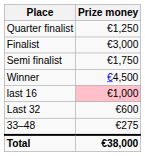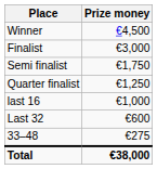 <table class="wikitable sortable">
 <tr>
 <th scope=col>Place</th>
 <th scope=col>Prize money</th>
 </tr>
 <tr>
-<td>Quarter finalist</td>
-<td style="text-align:right">€1,250</td>
+<td>Winner</td>
+<td style="text-align:right"><a href='#'>€</a>4,500</td>
 </tr>
 <tr>
 <td>Finalist</td>
 <td style="text-align:right">€3,000</td>
 </tr>
 <tr>
 <td>Semi finalist</td>
 <td style="text-align:right">€1,750</td>
 </tr>
 <tr>
-<td>Winner</td>
-<td style="text-align:right"><a href='#'>€</a>4,500</td>
+<td>Quarter finalist</td>
+<td style="text-align:right">€1,250</td>
 </tr>
 <tr>
 <td>last 16</td>
-<td style="background: pink; text-align:right">€1,000</td>
+<td style="text-align:right">€1,000</td>
 </tr>
 <tr>
 <td>Last 32</td>
 <td style="text-align:right">€600</td>
 </tr>
 <tr>
 <td>33–48</td>
 <td style="text-align:right">€275</td>
 </tr>
 <tr>
 <td style="border-top:medium solid" class="sortbottom"><strong>Total</strong></td>
 <td style="border-top:medium solid; text-align:right"><strong>€38,000</strong></td>
 </tr>
 </table>
